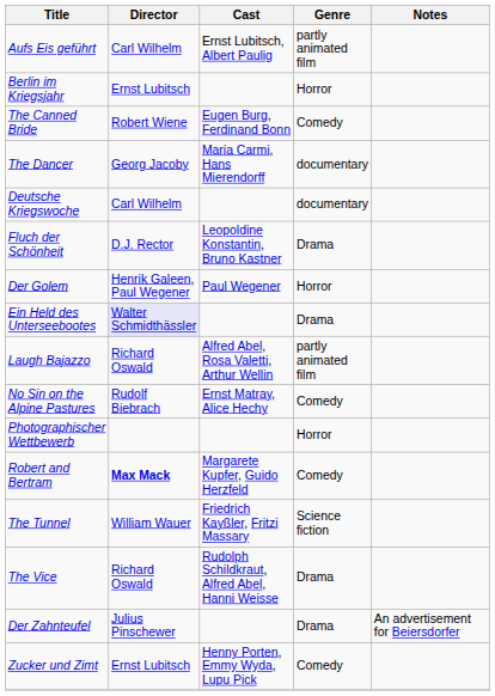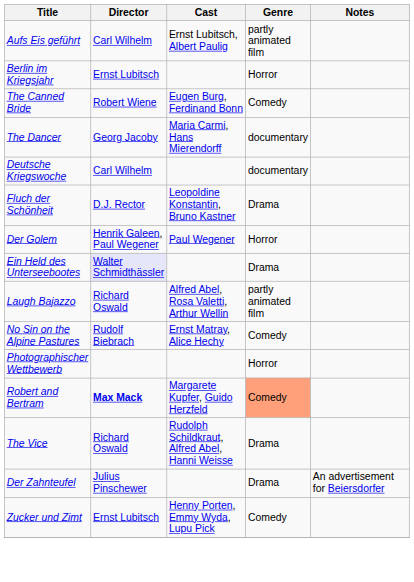 <table class="wikitable" width= "100%">
 <tr>
 <th width=21%>Title</th>
 <th width=16%>Director</th>
 <th width=22%>Cast</th>
 <th width=13%>Genre</th>
 <th width=28%>Notes</th>
 </tr>
 <tr>
 <td><em><a href='#'>Aufs Eis geführt</a></em></td>
 <td><a href='#'>Carl Wilhelm</a></td>
 <td>Ernst Lubitsch, <a href='#'>Albert Paulig</a></td>
 <td>partly animated film</td>
 <td></td>
 </tr>
 <tr>
 <td><em><a href='#'>Berlin im Kriegsjahr</a></em></td>
 <td><a href='#'>Ernst Lubitsch</a></td>
 <td></td>
 <td>Horror</td>
 <td></td>
 </tr>
 <tr>
 <td><em><a href='#'>The Canned Bride</a></em></td>
 <td><a href='#'>Robert Wiene</a></td>
 <td><a href='#'>Eugen Burg</a>, <a href='#'>Ferdinand Bonn</a></td>
 <td>Comedy</td>
 <td></td>
 </tr>
 <tr>
 <td><em><a href='#'>The Dancer</a></em></td>
 <td><a href='#'>Georg Jacoby</a></td>
 <td><a href='#'>Maria Carmi</a>, <a href='#'>Hans Mierendorff</a></td>
 <td>documentary</td>
 <td></td>
 </tr>
 <tr>
 <td><em><a href='#'>Deutsche Kriegswoche</a></em></td>
 <td><a href='#'>Carl Wilhelm</a></td>
 <td></td>
 <td>documentary</td>
 <td></td>
 </tr>
 <tr>
 <td><em><a href='#'>Fluch der Schönheit</a></em></td>
 <td><a href='#'>D.J. Rector</a></td>
 <td><a href='#'>Leopoldine Konstantin</a>, <a href='#'>Bruno Kastner</a></td>
 <td>Drama</td>
 <td></td>
 </tr>
 <tr>
 <td><em><a href='#'>Der Golem</a></em></td>
 <td><a href='#'>Henrik Galeen</a>, <a href='#'>Paul Wegener</a></td>
 <td><a href='#'>Paul Wegener</a></td>
 <td>Horror</td>
 <td></td>
 </tr>
 <tr>
 <td><em><a href='#'>Ein Held des Unterseebootes</a></em></td>
 <td style="background: lavender;"><a href='#'>Walter Schmidthässler</a></td>
 <td></td>
 <td>Drama</td>
 <td></td>
 </tr>
 <tr>
 <td><em><a href='#'>Laugh Bajazzo</a></em></td>
 <td><a href='#'>Richard Oswald</a></td>
 <td><a href='#'>Alfred Abel</a>, <a href='#'>Rosa Valetti</a>, <a href='#'>Arthur Wellin</a></td>
 <td>partly animated film</td>
 <td></td>
 </tr>
 <tr>
 <td><em><a href='#'>No Sin on the Alpine Pastures</a></em></td>
 <td><a href='#'>Rudolf Biebrach</a></td>
 <td><a href='#'>Ernst Matray</a>, <a href='#'>Alice Hechy</a></td>
 <td>Comedy</td>
 <td></td>
 </tr>
 <tr>
 <td><em><a href='#'>Photographischer Wettbewerb</a></em></td>
 <td></td>
 <td></td>
 <td>Horror</td>
 <td></td>
 </tr>
 <tr>
 <td><em><a href='#'>Robert and Bertram</a></em></td>
 <td><strong><a href='#'>Max Mack</a></strong></td>
 <td><a href='#'>Margarete Kupfer</a>, <a href='#'>Guido Herzfeld</a></td>
-<td>Comedy</td>
-<td></td>
-</tr>
-<tr>
-<td><em><a href='#'>The Tunnel</a></em></td>
-<td><a href='#'>William Wauer</a></td>
-<td><a href='#'>Friedrich Kayßler</a>, <a href='#'>Fritzi Massary</a></td>
-<td>Science fiction</td>
+<td style="background: lightsalmon;">Comedy</td>
 <td></td>
 </tr>
 <tr>
 <td><em><a href='#'>The Vice</a></em></td>
 <td><a href='#'>Richard Oswald</a></td>
 <td><a href='#'>Rudolph Schildkraut</a>, <a href='#'>Alfred Abel</a>, <a href='#'>Hanni Weisse</a></td>
 <td>Drama</td>
 <td></td>
 </tr>
 <tr>
 <td><em><a href='#'>Der Zahnteufel</a></em></td>
 <td><a href='#'>Julius Pinschewer</a></td>
 <td></td>
 <td>Drama</td>
 <td>An advertisement for <a href='#'>Beiersdorfer</a> </td>
 </tr>
 <tr>
 <td><em><a href='#'>Zucker und Zimt</a></em></td>
 <td><a href='#'>Ernst Lubitsch</a></td>
 <td><a href='#'>Henny Porten</a>, <a href='#'>Emmy Wyda</a>, <a href='#'>Lupu Pick</a></td>
 <td>Comedy</td>
 <td></td>
 </tr>
 <tr>
 </tr>
 </table>
